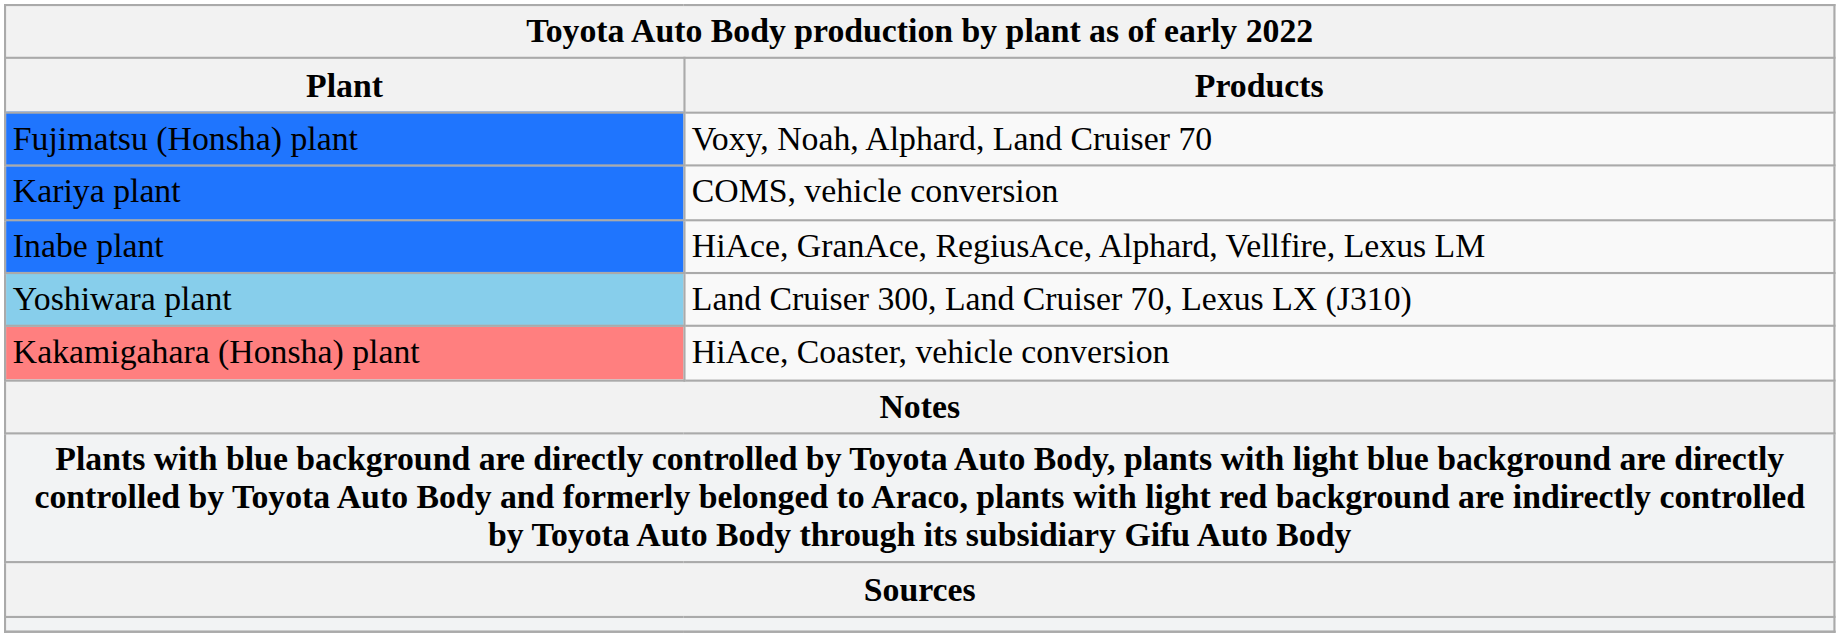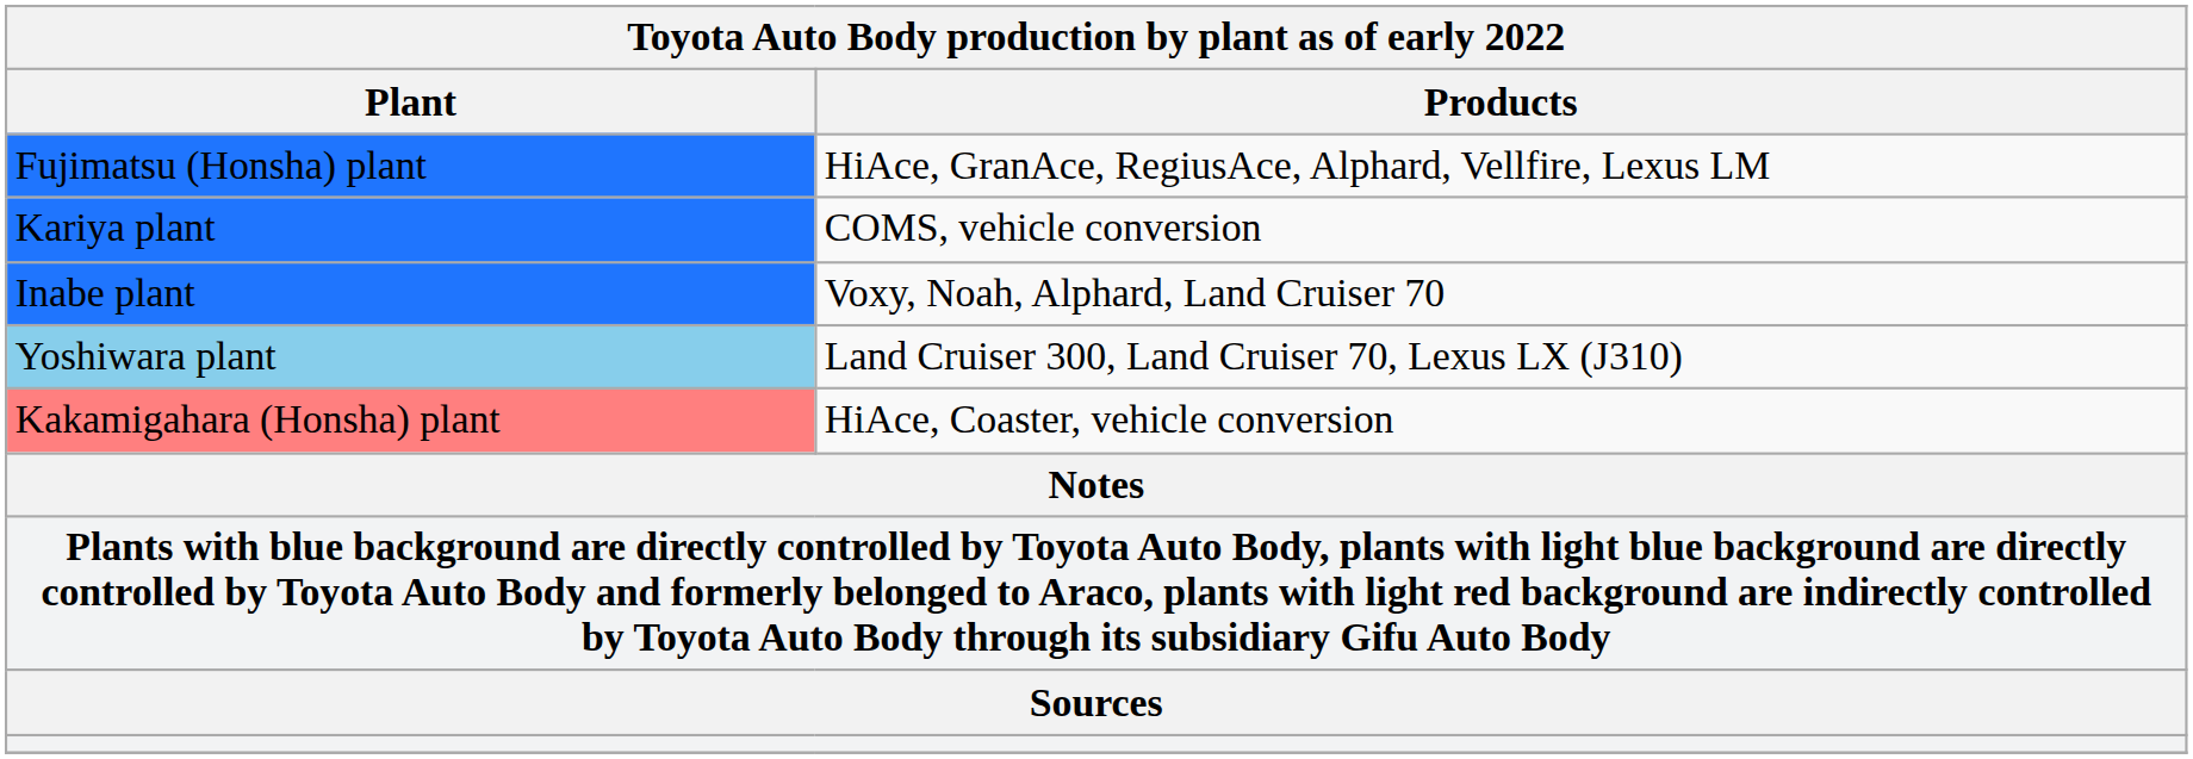 <table class="wikitable">
 <tr>
 <th colspan="2">Toyota Auto Body production by plant as of early 2022</th>
 </tr>
 <tr>
 <th>Plant</th>
 <th>Products</th>
 </tr>
 <tr>
 <td style="background:#1F75FE">Fujimatsu (Honsha) plant</td>
-<td>Voxy, Noah, Alphard, Land Cruiser 70</td>
+<td>HiAce, GranAce, RegiusAce, Alphard, Vellfire, Lexus LM</td>
 </tr>
 <tr>
 <td style="background:#1F75FE">Kariya plant</td>
 <td>COMS, vehicle conversion</td>
 </tr>
 <tr>
 <td style="background:#1F75FE">Inabe plant</td>
-<td>HiAce, GranAce, RegiusAce, Alphard, Vellfire, Lexus LM</td>
+<td>Voxy, Noah, Alphard, Land Cruiser 70</td>
 </tr>
 <tr>
 <td style="background:#87CEEB">Yoshiwara plant</td>
 <td>Land Cruiser 300, Land Cruiser 70, Lexus LX (J310)</td>
 </tr>
 <tr>
 <td style="background:#FF7F7F">Kakamigahara (Honsha) plant</td>
 <td>HiAce, Coaster, vehicle conversion</td>
 </tr>
 <tr>
 <th colspan="2">Notes</th>
 </tr>
 <tr>
 <th style="background-color:#f2f3f4" colspan=6>Plants with blue background are directly controlled by Toyota Auto Body, plants with light blue background are directly controlled by Toyota Auto Body and formerly belonged to Araco, plants with light red background are indirectly controlled by Toyota Auto Body through its subsidiary Gifu Auto Body</th>
 </tr>
 <tr>
 <th colspan="2">Sources</th>
 </tr>
 <tr>
 <th style="background-color:#f2f3f4" colspan=6></th>
 </tr>
 <tr>
 </tr>
 </table>
